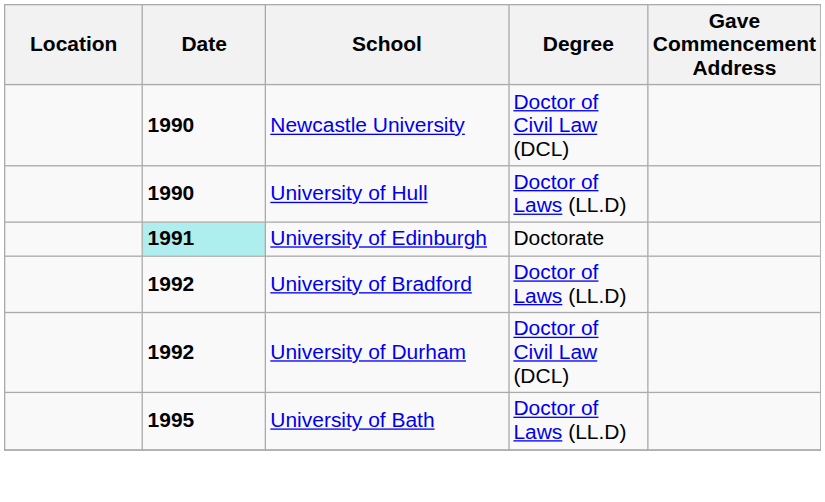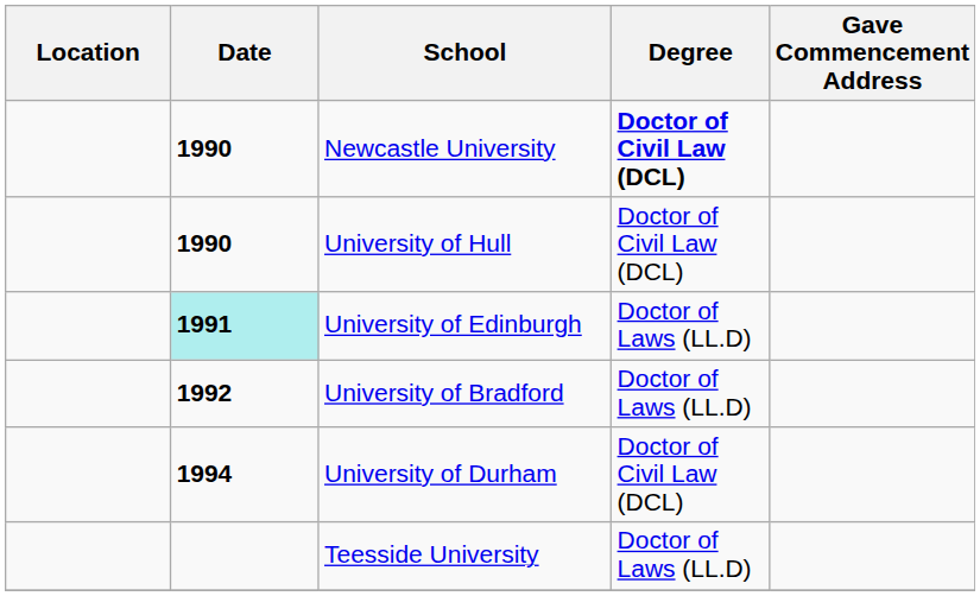 <table class="wikitable" style="width:100%;">
 <tr>
 <th style="width:20%;">Location</th>
 <th style="width:20%;">Date</th>
 <th style="width:40%;">School</th>
 <th style="width:20%;">Degree</th>
 <th style="width:20%;">Gave Commencement Address</th>
 </tr>
 <tr>
 <td></td>
 <td><strong>1990</strong></td>
 <td><a href='#'>Newcastle University</a></td>
-<td><a href='#'>Doctor of Civil Law</a> (DCL)</td>
+<td><strong><a href='#'>Doctor of Civil Law</a> (DCL)</strong></td>
 <td></td>
 </tr>
 <tr>
 <td></td>
 <td><strong>1990</strong></td>
 <td><a href='#'>University of Hull</a></td>
-<td><a href='#'>Doctor of Laws</a> (LL.D)</td>
+<td><a href='#'>Doctor of Civil Law</a> (DCL)</td>
 <td></td>
 </tr>
 <tr>
 <td></td>
 <td style="background: paleturquoise;"><strong>1991</strong></td>
 <td><a href='#'>University of Edinburgh</a></td>
-<td>Doctorate</td>
+<td><a href='#'>Doctor of Laws</a> (LL.D)</td>
 <td></td>
 </tr>
 <tr>
 <td></td>
 <td><strong>1992</strong></td>
 <td><a href='#'>University of Bradford</a></td>
 <td><a href='#'>Doctor of Laws</a> (LL.D)</td>
 <td></td>
 </tr>
 <tr>
 <td></td>
-<td><strong>1992</strong></td>
+<td><strong>1994</strong></td>
 <td><a href='#'>University of Durham</a></td>
 <td><a href='#'>Doctor of Civil Law</a> (DCL)</td>
 <td></td>
 </tr>
 <tr>
 <td></td>
-<td><strong>1995</strong></td>
-<td><a href='#'>University of Bath</a></td>
+<td></td>
+<td><a href='#'>Teesside University</a></td>
 <td><a href='#'>Doctor of Laws</a> (LL.D)</td>
 <td></td>
 </tr>
 <tr>
 </tr>
 </table>
